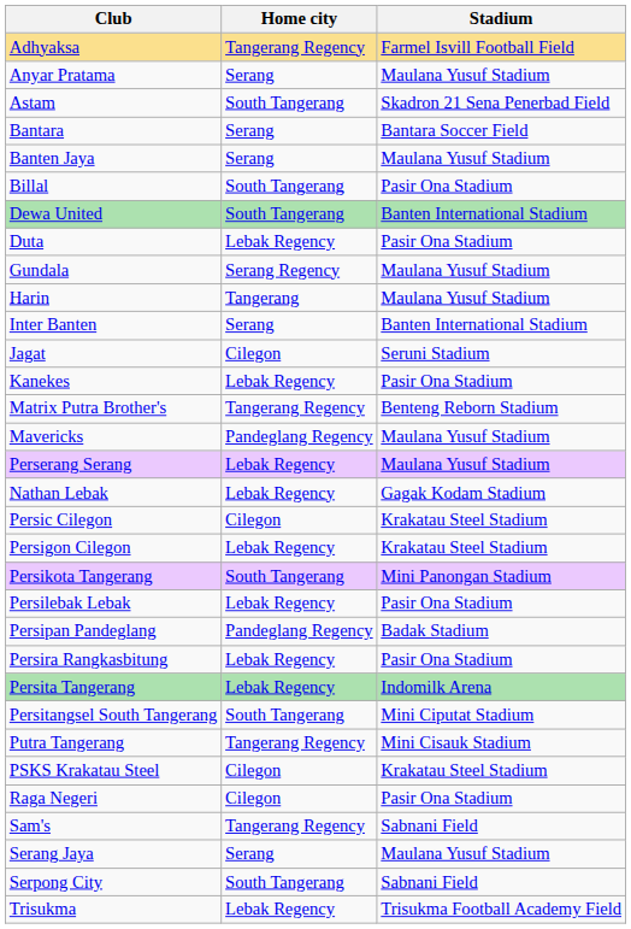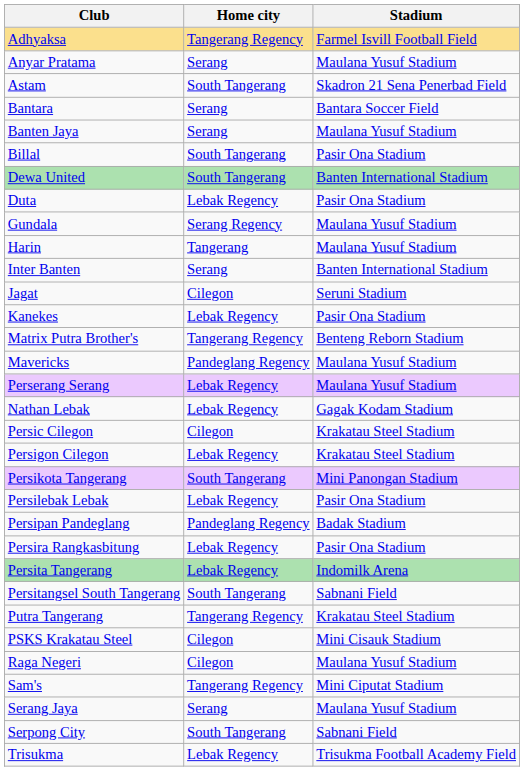 <table class="wikitable sortable">
 <tr>
 <th>Club</th>
 <th>Home city</th>
 <th>Stadium</th>
 </tr>
 <tr style="background:#fbe08d;">
 <td><a href='#'>Adhyaksa</a></td>
 <td><a href='#'>Tangerang Regency</a></td>
 <td><a href='#'>Farmel Isvill Football Field</a></td>
 </tr>
 <tr>
 <td><a href='#'>Anyar Pratama</a></td>
 <td><a href='#'>Serang</a></td>
 <td><a href='#'>Maulana Yusuf Stadium</a></td>
 </tr>
 <tr>
 <td><a href='#'>Astam</a></td>
 <td><a href='#'>South Tangerang</a></td>
 <td><a href='#'>Skadron 21 Sena Penerbad Field</a></td>
 </tr>
 <tr>
 <td><a href='#'>Bantara</a></td>
 <td><a href='#'>Serang</a></td>
 <td><a href='#'>Bantara Soccer Field</a></td>
 </tr>
 <tr>
 <td><a href='#'>Banten Jaya</a></td>
 <td><a href='#'>Serang</a></td>
 <td><a href='#'>Maulana Yusuf Stadium</a></td>
 </tr>
 <tr>
 <td><a href='#'>Billal</a></td>
 <td><a href='#'>South Tangerang</a></td>
 <td><a href='#'>Pasir Ona Stadium</a></td>
 </tr>
 <tr style="background:#ace1af;">
 <td><a href='#'>Dewa United</a></td>
 <td><a href='#'>South Tangerang</a></td>
 <td><a href='#'>Banten International Stadium</a></td>
 </tr>
 <tr>
 <td><a href='#'>Duta</a></td>
 <td><a href='#'>Lebak Regency</a></td>
 <td><a href='#'>Pasir Ona Stadium</a></td>
 </tr>
 <tr>
 <td><a href='#'>Gundala</a></td>
 <td><a href='#'>Serang Regency</a></td>
 <td><a href='#'>Maulana Yusuf Stadium</a></td>
 </tr>
 <tr>
 <td><a href='#'>Harin</a></td>
 <td><a href='#'>Tangerang</a></td>
 <td><a href='#'>Maulana Yusuf Stadium</a></td>
 </tr>
 <tr>
 <td><a href='#'>Inter Banten</a></td>
 <td><a href='#'>Serang</a></td>
 <td><a href='#'>Banten International Stadium</a></td>
 </tr>
 <tr>
 <td><a href='#'>Jagat</a></td>
 <td><a href='#'>Cilegon</a></td>
 <td><a href='#'>Seruni Stadium</a></td>
 </tr>
 <tr>
 <td><a href='#'>Kanekes</a></td>
 <td><a href='#'>Lebak Regency</a></td>
 <td><a href='#'>Pasir Ona Stadium</a></td>
 </tr>
 <tr>
 <td><a href='#'>Matrix Putra Brother's</a></td>
 <td><a href='#'>Tangerang Regency</a></td>
 <td><a href='#'>Benteng Reborn Stadium</a></td>
 </tr>
 <tr>
 <td><a href='#'>Mavericks</a></td>
 <td><a href='#'>Pandeglang Regency</a></td>
 <td><a href='#'>Maulana Yusuf Stadium</a></td>
 </tr>
 <tr style="background:#ebc9fe;">
 <td><a href='#'>Perserang Serang</a></td>
 <td><a href='#'>Lebak Regency</a></td>
 <td><a href='#'>Maulana Yusuf Stadium</a></td>
 </tr>
 <tr>
 <td><a href='#'>Nathan Lebak</a></td>
 <td><a href='#'>Lebak Regency</a></td>
 <td><a href='#'>Gagak Kodam Stadium</a></td>
 </tr>
 <tr>
 <td><a href='#'>Persic Cilegon</a></td>
 <td><a href='#'>Cilegon</a></td>
 <td><a href='#'>Krakatau Steel Stadium</a></td>
 </tr>
 <tr>
 <td><a href='#'>Persigon Cilegon</a></td>
 <td><a href='#'>Lebak Regency</a></td>
 <td><a href='#'>Krakatau Steel Stadium</a></td>
 </tr>
 <tr style="background:#ebc9fe;">
 <td><a href='#'>Persikota Tangerang</a></td>
 <td><a href='#'>South Tangerang</a></td>
 <td><a href='#'>Mini Panongan Stadium</a></td>
 </tr>
 <tr>
 <td><a href='#'>Persilebak Lebak</a></td>
 <td><a href='#'>Lebak Regency</a></td>
 <td><a href='#'>Pasir Ona Stadium</a></td>
 </tr>
 <tr>
 <td><a href='#'>Persipan Pandeglang</a></td>
 <td><a href='#'>Pandeglang Regency</a></td>
 <td><a href='#'>Badak Stadium</a></td>
 </tr>
 <tr>
 <td><a href='#'>Persira Rangkasbitung</a></td>
 <td><a href='#'>Lebak Regency</a></td>
 <td><a href='#'>Pasir Ona Stadium</a></td>
 </tr>
 <tr style="background:#ace1af;">
 <td><a href='#'>Persita Tangerang</a></td>
 <td><a href='#'>Lebak Regency</a></td>
 <td><a href='#'>Indomilk Arena</a></td>
 </tr>
 <tr>
 <td><a href='#'>Persitangsel South Tangerang</a></td>
 <td><a href='#'>South Tangerang</a></td>
-<td><a href='#'>Mini Ciputat Stadium</a></td>
+<td><a href='#'>Sabnani Field</a></td>
 </tr>
 <tr>
 <td><a href='#'>Putra Tangerang</a></td>
 <td><a href='#'>Tangerang Regency</a></td>
-<td><a href='#'>Mini Cisauk Stadium</a></td>
+<td><a href='#'>Krakatau Steel Stadium</a></td>
 </tr>
 <tr>
 <td><a href='#'>PSKS Krakatau Steel</a></td>
 <td><a href='#'>Cilegon</a></td>
-<td><a href='#'>Krakatau Steel Stadium</a></td>
+<td><a href='#'>Mini Cisauk Stadium</a></td>
 </tr>
 <tr>
 <td><a href='#'>Raga Negeri</a></td>
 <td><a href='#'>Cilegon</a></td>
-<td><a href='#'>Pasir Ona Stadium</a></td>
+<td><a href='#'>Maulana Yusuf Stadium</a></td>
 </tr>
 <tr>
 <td><a href='#'>Sam's</a></td>
 <td><a href='#'>Tangerang Regency</a></td>
-<td><a href='#'>Sabnani Field</a></td>
+<td><a href='#'>Mini Ciputat Stadium</a></td>
 </tr>
 <tr>
 <td><a href='#'>Serang Jaya</a></td>
 <td><a href='#'>Serang</a></td>
 <td><a href='#'>Maulana Yusuf Stadium</a></td>
 </tr>
 <tr>
 <td><a href='#'>Serpong City</a></td>
 <td><a href='#'>South Tangerang</a></td>
 <td><a href='#'>Sabnani Field</a></td>
 </tr>
 <tr>
 <td><a href='#'>Trisukma</a></td>
 <td><a href='#'>Lebak Regency</a></td>
 <td><a href='#'>Trisukma Football Academy Field</a></td>
 </tr>
 </table>
